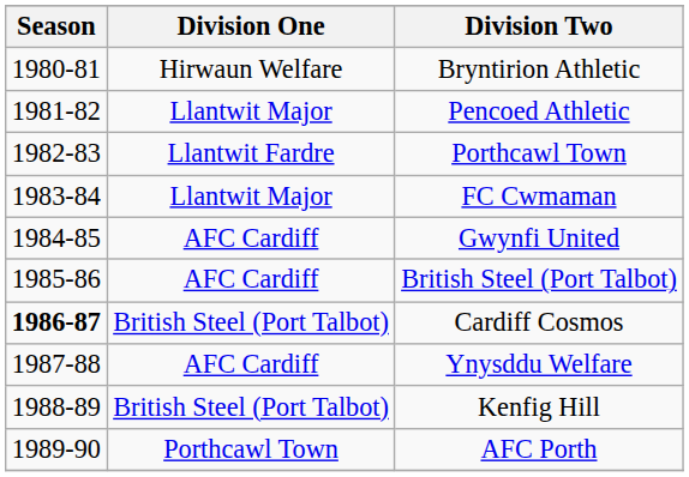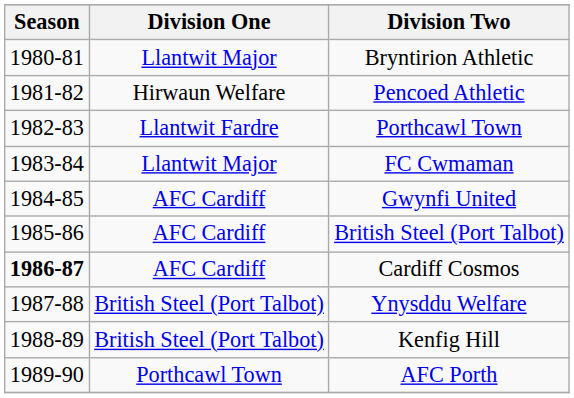 <table class="wikitable" style="text-align: center">
 <tr>
 </tr>
 <tr>
 <th>Season</th>
 <th>Division One</th>
 <th>Division Two</th>
 </tr>
 <tr>
 <td>1980-81</td>
-<td>Hirwaun Welfare</td>
+<td><a href='#'>Llantwit Major</a></td>
 <td>Bryntirion Athletic</td>
 </tr>
 <tr>
 <td>1981-82</td>
-<td><a href='#'>Llantwit Major</a></td>
+<td>Hirwaun Welfare</td>
 <td><a href='#'>Pencoed Athletic</a></td>
 </tr>
 <tr>
 <td>1982-83</td>
 <td><a href='#'>Llantwit Fardre</a></td>
 <td><a href='#'>Porthcawl Town</a></td>
 </tr>
 <tr>
 <td>1983-84</td>
 <td><a href='#'>Llantwit Major</a></td>
 <td><a href='#'>FC Cwmaman</a></td>
 </tr>
 <tr>
 <td>1984-85</td>
 <td><a href='#'>AFC Cardiff</a></td>
 <td><a href='#'>Gwynfi United</a></td>
 </tr>
 <tr>
 <td>1985-86</td>
 <td><a href='#'>AFC Cardiff</a></td>
 <td><a href='#'>British Steel (Port Talbot)</a></td>
 </tr>
 <tr>
 <td><strong>1986-87</strong></td>
-<td><a href='#'>British Steel (Port Talbot)</a></td>
+<td><a href='#'>AFC Cardiff</a></td>
 <td>Cardiff Cosmos</td>
 </tr>
 <tr>
 <td>1987-88</td>
-<td><a href='#'>AFC Cardiff</a></td>
+<td><a href='#'>British Steel (Port Talbot)</a></td>
 <td><a href='#'>Ynysddu Welfare</a></td>
 </tr>
 <tr>
 <td>1988-89</td>
 <td><a href='#'>British Steel (Port Talbot)</a></td>
 <td>Kenfig Hill</td>
 </tr>
 <tr>
 <td>1989-90</td>
 <td><a href='#'>Porthcawl Town</a></td>
 <td><a href='#'>AFC Porth</a></td>
 </tr>
 <tr>
 </tr>
 </table>
